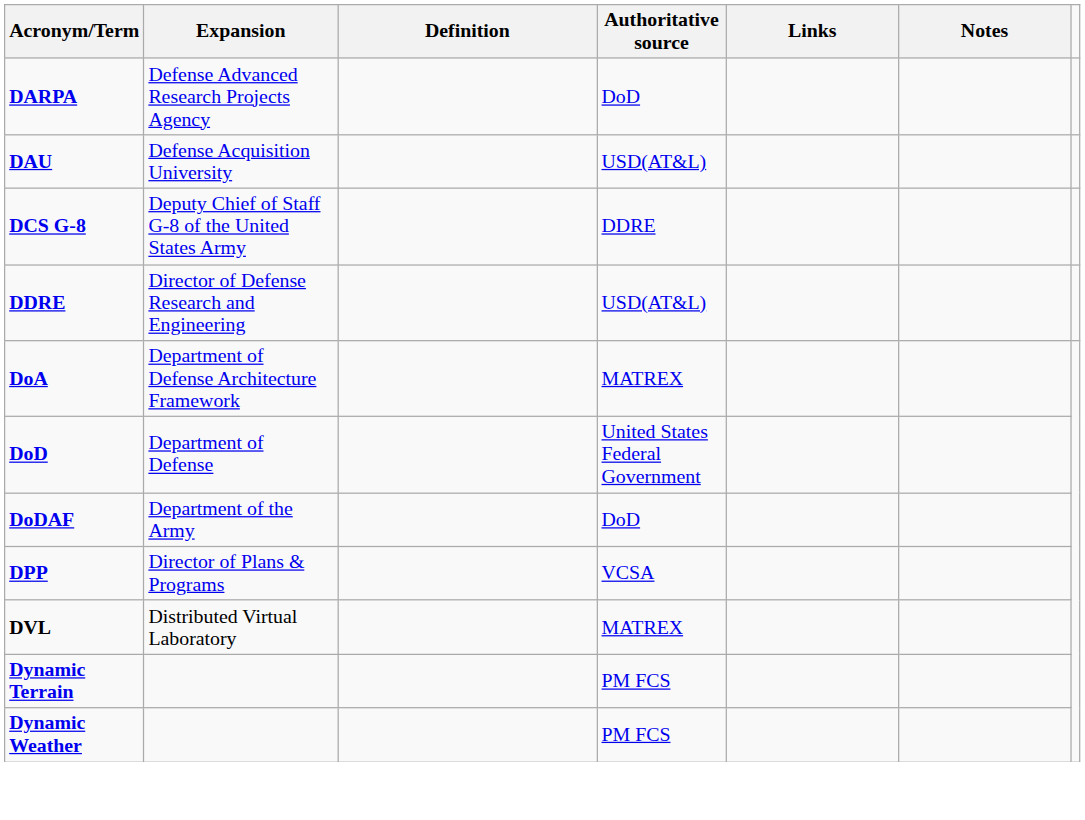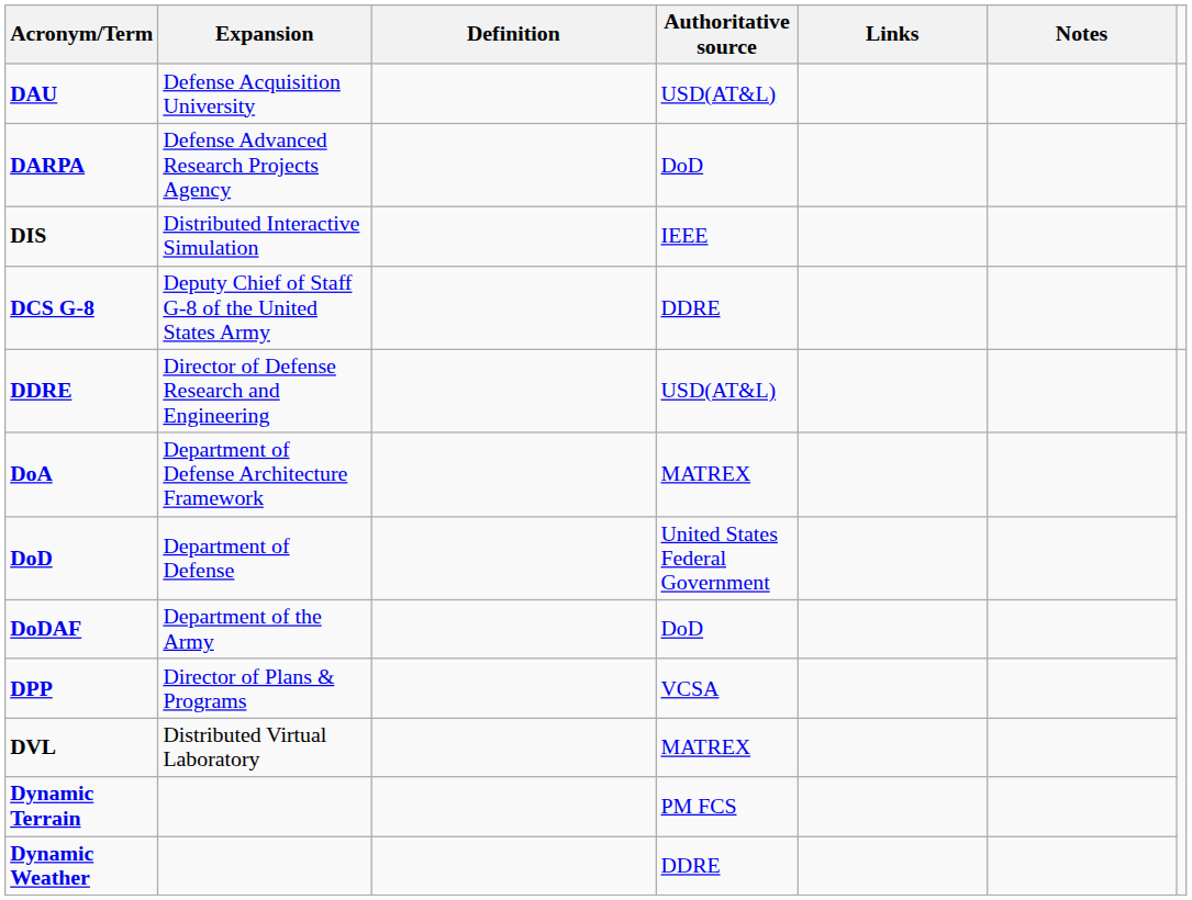 <table class="wikitable">
 <tr>
 <th width="100">Acronym/Term</th>
 <th width="200">Expansion</th>
 <th width="300">Definition</th>
 <th width="100">Authoritative source</th>
 <th width="200">Links</th>
 <th width="200">Notes</th>
+</tr>
+<tr>
+<td><strong><a href='#'>DAU</a></strong></td>
+<td><a href='#'>Defense Acquisition University</a></td>
+<td></td>
+<td><a href='#'>USD(AT&L)</a></td>
+<td> </td>
+<td></td>
+<td></td>
 </tr>
 <tr>
 <td><strong><a href='#'>DARPA</a></strong></td>
 <td><a href='#'>Defense Advanced Research Projects Agency</a></td>
 <td></td>
 <td><a href='#'>DoD</a></td>
 <td></td>
 <td></td>
 <td></td>
 </tr>
 <tr>
-<td><strong><a href='#'>DAU</a></strong></td>
-<td><a href='#'>Defense Acquisition University</a></td>
+<td><strong>DIS</strong></td>
+<td><a href='#'>Distributed Interactive Simulation</a></td>
 <td></td>
-<td><a href='#'>USD(AT&L)</a></td>
-<td> </td>
+<td><a href='#'>IEEE</a></td>
+<td></td>
 <td></td>
 <td></td>
 </tr>
 <tr>
 <td><strong><a href='#'>DCS G-8</a></strong></td>
 <td><a href='#'>Deputy Chief of Staff G-8 of the United States Army</a></td>
 <td></td>
 <td><a href='#'>DDRE</a></td>
 <td> </td>
 <td></td>
 <td></td>
 </tr>
 <tr>
 <td><strong><a href='#'>DDRE</a></strong></td>
 <td><a href='#'>Director of Defense Research and Engineering</a></td>
 <td></td>
 <td><a href='#'>USD(AT&L)</a></td>
 <td> </td>
 <td></td>
 <td></td>
 </tr>
 <tr>
 <td><strong><a href='#'>DoA</a></strong></td>
 <td><a href='#'>Department of Defense Architecture Framework</a></td>
 <td></td>
 <td><a href='#'>MATREX</a></td>
 <td></td>
 <td></td>
 </tr>
 <tr>
 <td><strong><a href='#'>DoD</a></strong></td>
 <td><a href='#'>Department of Defense</a></td>
 <td></td>
 <td><a href='#'>United States Federal Government</a></td>
 <td></td>
 <td></td>
 </tr>
 <tr>
 <td><strong><a href='#'>DoDAF</a></strong></td>
 <td><a href='#'>Department of the Army</a></td>
 <td></td>
 <td><a href='#'>DoD</a></td>
 <td></td>
 <td></td>
 </tr>
 <tr>
 <td><strong><a href='#'>DPP</a></strong></td>
 <td><a href='#'>Director of Plans & Programs</a></td>
 <td></td>
 <td><a href='#'>VCSA</a></td>
 <td> </td>
 <td></td>
 </tr>
 <tr>
 <td><strong>DVL</strong></td>
 <td>Distributed Virtual Laboratory</td>
 <td></td>
 <td><a href='#'>MATREX</a></td>
 <td></td>
 <td></td>
 </tr>
 <tr>
 <td><strong><a href='#'>Dynamic Terrain</a></strong></td>
 <td></td>
 <td></td>
 <td><a href='#'>PM FCS</a></td>
 <td></td>
 <td></td>
 </tr>
 <tr>
 <td><strong><a href='#'>Dynamic Weather</a></strong></td>
 <td></td>
 <td></td>
-<td><a href='#'>PM FCS</a></td>
+<td><a href='#'>DDRE</a></td>
 <td></td>
 <td></td>
 </tr>
 </table>
